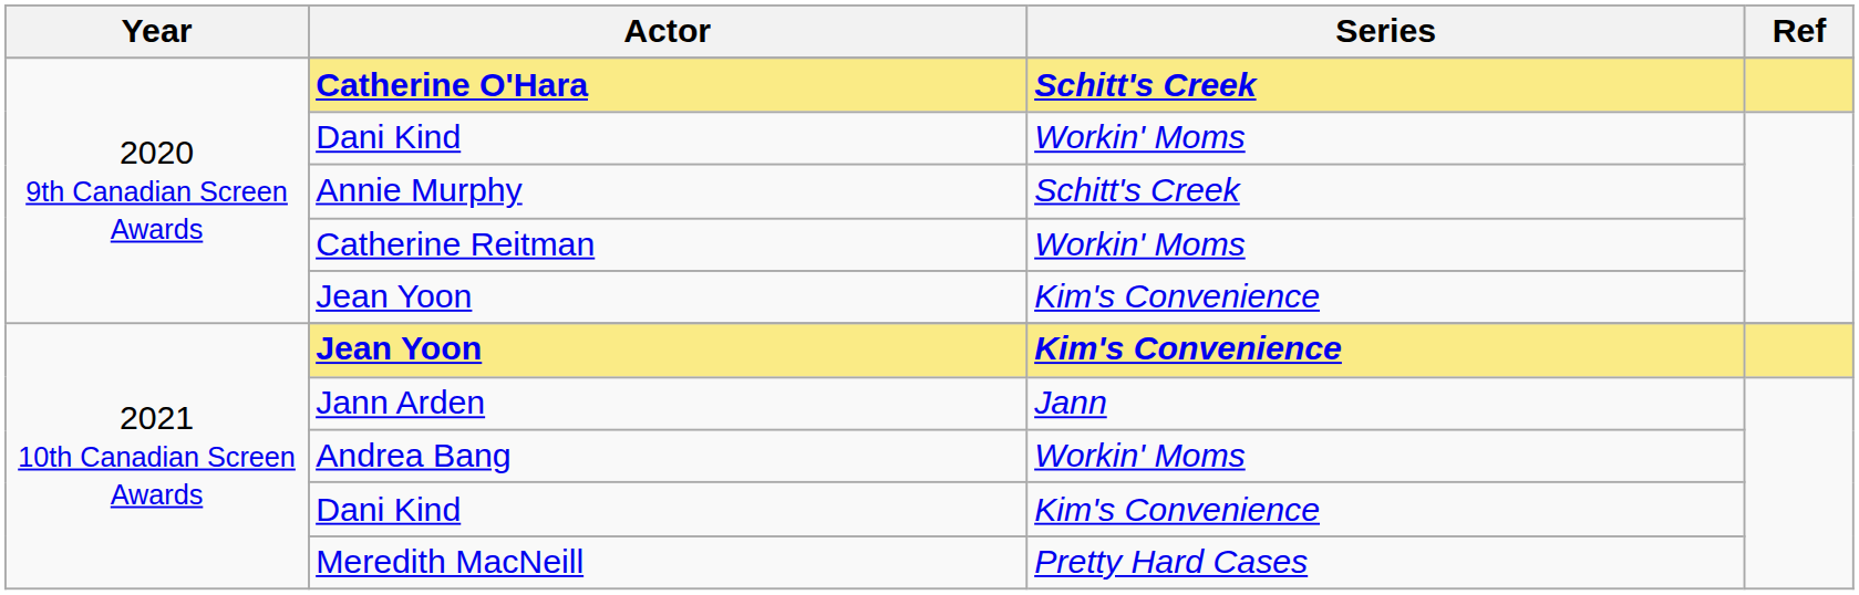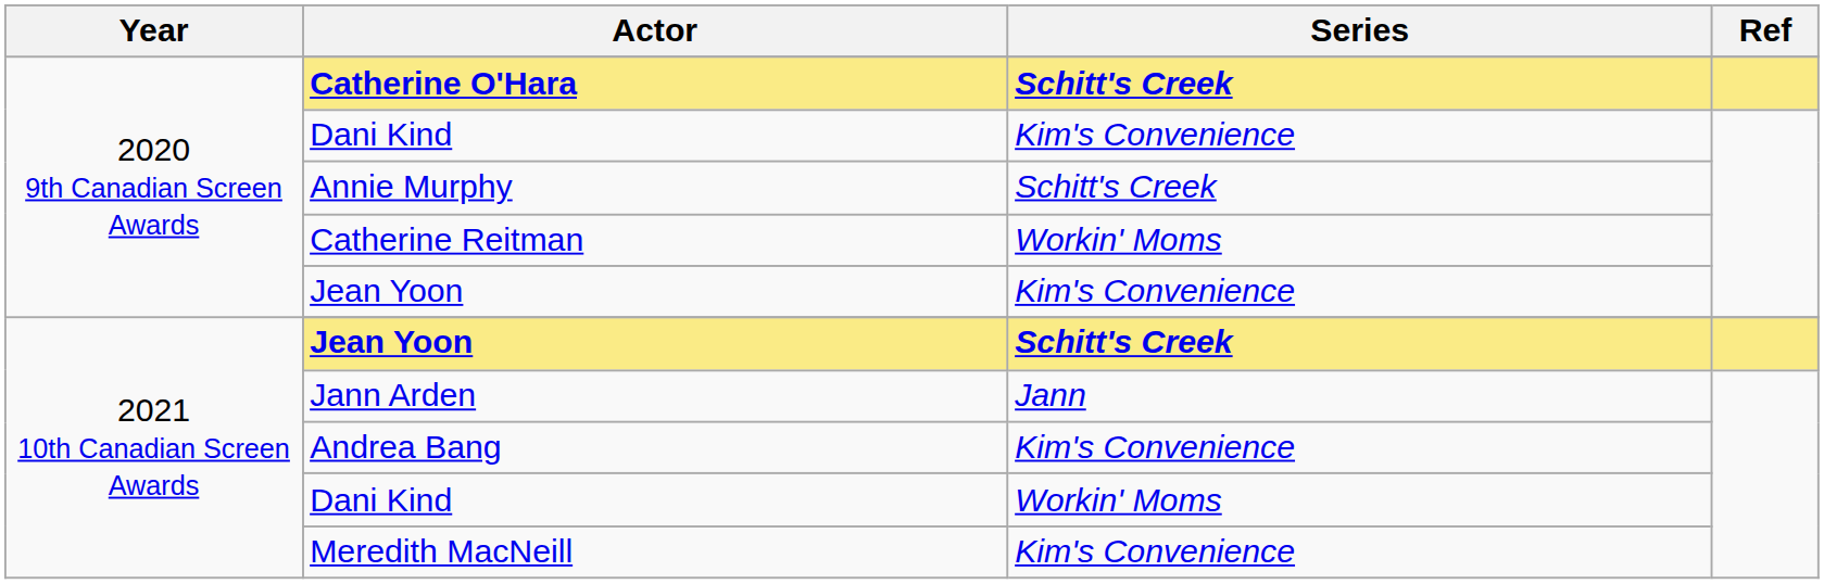 <table class="wikitable" style="width:100%;">
 <tr style="background:#bebebe;">
 <th style="width:8%;">Year</th>
 <th style="width:19%;">Actor</th>
 <th style="width:19%;">Series</th>
 <th style="width:2%;">Ref</th>
 </tr>
 <tr>
 <td rowspan="6" align="center">2020 <br> <small><a href='#'>9th Canadian Screen Awards</a></small></td>
 </tr>
 <tr style="background:#FAEB86;">
 <td><strong><a href='#'>Catherine O'Hara</a></strong></td>
 <td><strong><em><a href='#'>Schitt's Creek</a></em></strong></td>
 <td></td>
 </tr>
 <tr>
 <td><a href='#'>Dani Kind</a></td>
-<td><em><a href='#'>Workin' Moms</a></em></td>
+<td><em><a href='#'>Kim's Convenience</a></em></td>
 <td rowspan=4></td>
 </tr>
 <tr>
 <td><a href='#'>Annie Murphy</a></td>
 <td><em><a href='#'>Schitt's Creek</a></em></td>
 </tr>
 <tr>
 <td><a href='#'>Catherine Reitman</a></td>
 <td><em><a href='#'>Workin' Moms</a></em></td>
 </tr>
 <tr>
 <td><a href='#'>Jean Yoon</a></td>
 <td><em><a href='#'>Kim's Convenience</a></em></td>
 </tr>
 <tr>
 <td rowspan="6" align="center">2021 <br> <small><a href='#'>10th Canadian Screen Awards</a></small></td>
 </tr>
 <tr style="background:#FAEB86;">
 <td><strong><a href='#'>Jean Yoon</a></strong></td>
-<td><strong><em><a href='#'>Kim's Convenience</a></em></strong></td>
+<td><strong><em><a href='#'>Schitt's Creek</a></em></strong></td>
 <td></td>
 </tr>
 <tr>
 <td><a href='#'>Jann Arden</a></td>
 <td><em><a href='#'>Jann</a></em></td>
 <td rowspan=4></td>
 </tr>
 <tr>
 <td><a href='#'>Andrea Bang</a></td>
+<td><em><a href='#'>Kim's Convenience</a></em></td>
+</tr>
+<tr>
+<td><a href='#'>Dani Kind</a></td>
 <td><em><a href='#'>Workin' Moms</a></em></td>
 </tr>
 <tr>
-<td><a href='#'>Dani Kind</a></td>
+<td><a href='#'>Meredith MacNeill</a></td>
 <td><em><a href='#'>Kim's Convenience</a></em></td>
 </tr>
-<tr>
-<td><a href='#'>Meredith MacNeill</a></td>
-<td><em><a href='#'>Pretty Hard Cases</a></em></td>
-</tr>
 </table>
